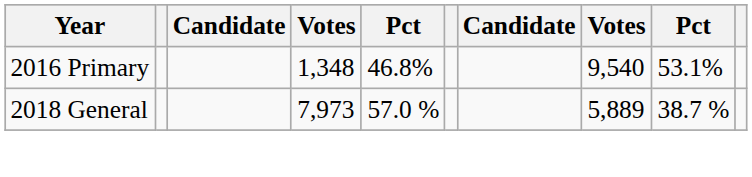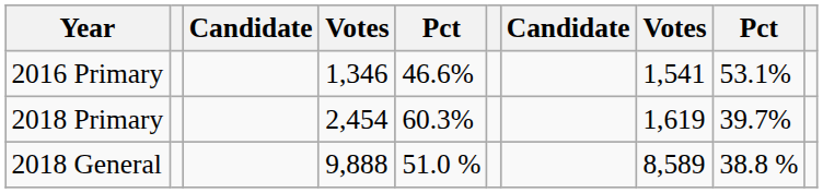 <table class="wikitable" style="margin:0.5em ; font-size:95%">
 <tr>
 <th>Year</th>
 <th></th>
 <th>Candidate</th>
 <th>Votes</th>
 <th>Pct</th>
 <th></th>
 <th>Candidate</th>
 <th>Votes</th>
 <th>Pct</th>
 <th></th>
 </tr>
 <tr>
 <td>2016 Primary</td>
 <td></td>
 <td></td>
-<td>1,348</td>
-<td>46.8%</td>
+<td>1,346</td>
+<td>46.6%</td>
 <td></td>
 <td></td>
-<td>9,540</td>
+<td>1,541</td>
 <td>53.1%</td>
+<td></td>
+</tr>
+<tr>
+<td>2018 Primary</td>
+<td></td>
+<td></td>
+<td>2,454</td>
+<td>60.3%</td>
+<td></td>
+<td></td>
+<td>1,619</td>
+<td>39.7%</td>
 <td></td>
 </tr>
 <tr>
 <td>2018 General</td>
 <td></td>
 <td></td>
-<td>7,973</td>
-<td>57.0 %</td>
+<td>9,888</td>
+<td>51.0 %</td>
 <td></td>
 <td></td>
-<td>5,889</td>
-<td>38.7 %</td>
+<td>8,589</td>
+<td>38.8 %</td>
 <td></td>
 </tr>
 </table>
